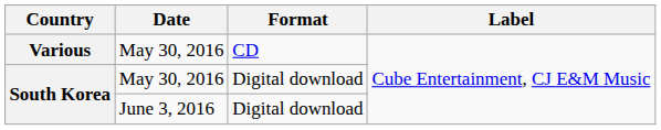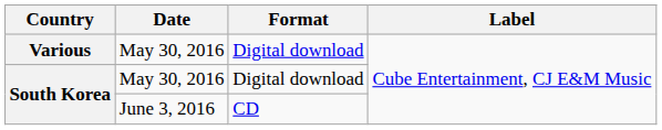 <table class="wikitable plainrowheaders">
 <tr>
 <th scope="col">Country</th>
 <th>Date</th>
 <th>Format</th>
 <th>Label</th>
 </tr>
 <tr>
 <th scope="row">Various</th>
 <td>May 30, 2016</td>
-<td><a href='#'>CD</a></td>
+<td><a href='#'>Digital download</a></td>
 <td rowspan="3"><a href='#'>Cube Entertainment</a>, <a href='#'>CJ E&M Music</a></td>
 </tr>
 <tr>
 <th scope="row" rowspan="2">South Korea</th>
 <td>May 30, 2016</td>
 <td>Digital download</td>
 </tr>
 <tr>
 <td>June 3, 2016</td>
-<td>Digital download</td>
+<td><a href='#'>CD</a></td>
 </tr>
 </table>
